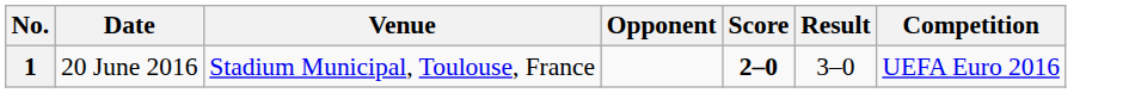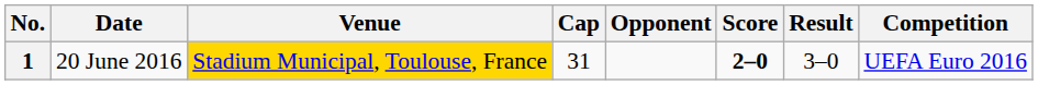 <table class="wikitable sortable plainrowheaders">
 <tr>
 <th scope=col>No.</th>
 <th scope=col>Date</th>
 <th scope=col>Venue</th>
+<th scope=col>Cap</th>
 <th scope=col>Opponent</th>
 <th scope=col>Score</th>
 <th scope=col>Result</th>
 <th scope=col>Competition</th>
 </tr>
 <tr>
 <th scope=row>1</th>
 <td>20 June 2016</td>
-<td><a href='#'>Stadium Municipal</a>, <a href='#'>Toulouse</a>, France</td>
+<td style="background: gold;"><a href='#'>Stadium Municipal</a>, <a href='#'>Toulouse</a>, France</td>
+<td align=center>31</td>
 <td></td>
 <td align=center><strong>2–0</strong></td>
 <td align=center>3–0</td>
 <td><a href='#'>UEFA Euro 2016</a></td>
 </tr>
 </table>
